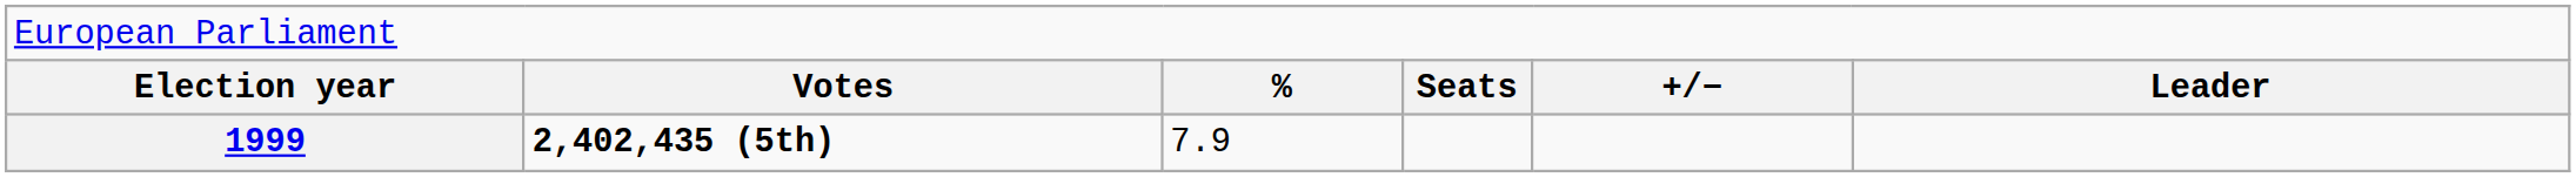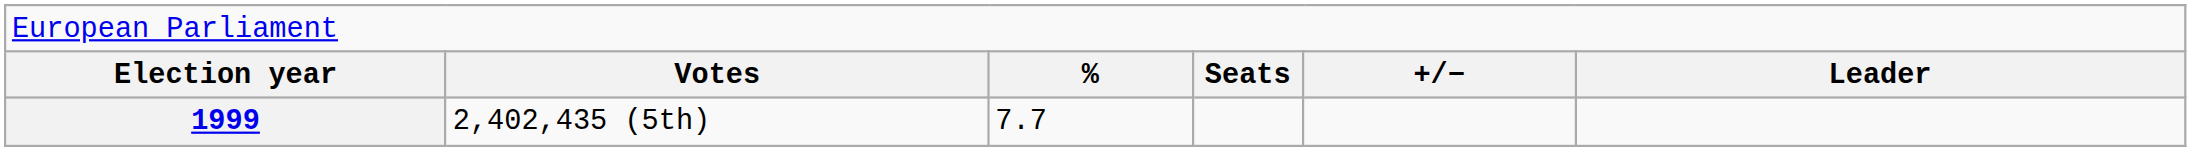 <table class=wikitable style="width:50%; border:1px #AAAAFF solid">
 <tr>
 <td colspan=6><a href='#'>European Parliament</a></td>
 </tr>
 <tr>
 <th width=13%>Election year</th>
 <th width=16%>Votes</th>
 <th width=6%>%</th>
 <th width=1%>Seats</th>
 <th width=8%>+/−</th>
 <th width=18%>Leader</th>
 </tr>
 <tr>
 <th><a href='#'>1999</a></th>
-<td><strong>2,402,435 (5th)</strong></td>
-<td>7.9</td>
+<td>2,402,435 (5th)</td>
+<td>7.7</td>
 <td></td>
 <td></td>
 <td></td>
 </tr>
 </table>
